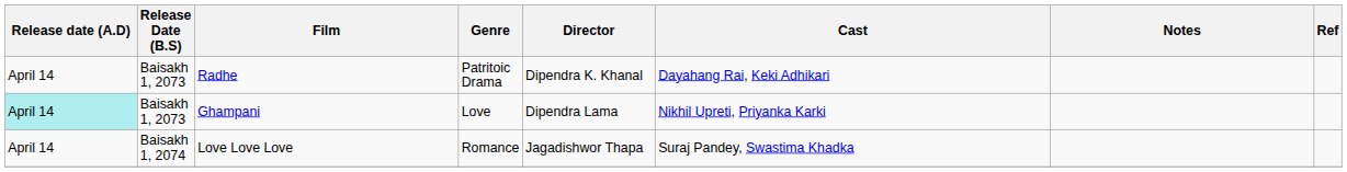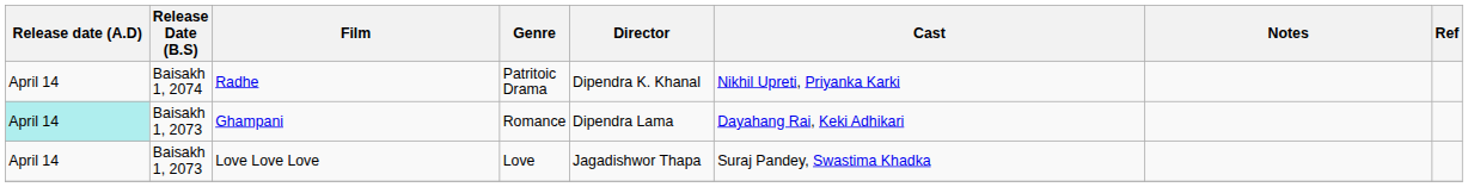 <table class="wikitable sortable" style="width:100%">
 <tr>
 <th style="width:10%;">Release date (A.D)</th>
 <th>Release Date (B.S)</th>
 <th style="width:20%;">Film</th>
 <th>Genre</th>
 <th style="width:10%;">Director</th>
 <th style="width:30%;">Cast</th>
 <th style="width:20%;">Notes</th>
 <th style="width:2%;">Ref</th>
 </tr>
 <tr>
 <td>April 14</td>
-<td>Baisakh 1, 2073</td>
+<td>Baisakh 1, 2074</td>
 <td><a href='#'>Radhe</a></td>
 <td>Patritoic Drama</td>
 <td>Dipendra K. Khanal</td>
-<td><a href='#'>Dayahang Rai</a>, <a href='#'>Keki Adhikari</a></td>
+<td><a href='#'>Nikhil Upreti</a>, <a href='#'>Priyanka Karki</a></td>
 <td></td>
 <td></td>
 </tr>
 <tr>
 <td style="background: paleturquoise;">April 14</td>
 <td>Baisakh 1, 2073</td>
 <td><a href='#'>Ghampani</a></td>
-<td>Love</td>
+<td>Romance</td>
 <td>Dipendra Lama</td>
-<td><a href='#'>Nikhil Upreti</a>, <a href='#'>Priyanka Karki</a></td>
+<td><a href='#'>Dayahang Rai</a>, <a href='#'>Keki Adhikari</a></td>
 <td></td>
 <td></td>
 </tr>
 <tr>
 <td>April 14</td>
-<td>Baisakh 1, 2074</td>
+<td>Baisakh 1, 2073</td>
 <td>Love Love Love</td>
-<td>Romance</td>
+<td>Love</td>
 <td>Jagadishwor Thapa</td>
 <td>Suraj Pandey, <a href='#'>Swastima Khadka</a></td>
 <td></td>
 <td></td>
 </tr>
 <tr>
 </tr>
 </table>
